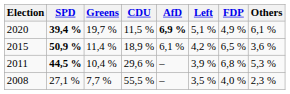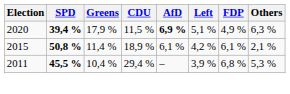 <table class="wikitable zebra">
 <tr class="hintergrundfarbe5">
 <th>Election</th>
 <th><a href='#'>SPD</a></th>
 <th><a href='#'>Greens</a></th>
 <th><a href='#'>CDU</a></th>
 <th><a href='#'>AfD</a></th>
 <th><a href='#'>Left</a></th>
 <th><a href='#'>FDP</a></th>
 <th>Others</th>
 </tr>
 <tr>
 <td>2020</td>
 <td><strong>39,4 %</strong></td>
-<td>19,7 %</td>
+<td>17,9 %</td>
 <td>11,5 %</td>
 <td><strong>6,9 %</strong></td>
 <td>5,1 %</td>
 <td>4,9 %</td>
-<td>6,1 %</td>
+<td>6,3 %</td>
 </tr>
 <tr>
 <td>2015</td>
-<td><strong>50,9 %</strong></td>
+<td><strong>50,8 %</strong></td>
 <td>11,4 %</td>
 <td>18,9 %</td>
 <td>6,1 %</td>
 <td>4,2 %</td>
-<td>6,5 %</td>
-<td>3,6 %</td>
+<td>6,1 %</td>
+<td>2,1 %</td>
 </tr>
 <tr>
 <td>2011</td>
-<td><strong>44,5 %</strong></td>
+<td><strong>45,5 %</strong></td>
 <td>10,4 %</td>
-<td>29,6 %</td>
+<td>29,4 %</td>
 <td>–</td>
 <td>3,9 %</td>
 <td>6,8 %</td>
 <td>5,3 %</td>
 </tr>
-<tr>
-<td>2008</td>
-<td>27,1 %</td>
-<td>7,7 %</td>
-<td>55,5 %</td>
-<td>–</td>
-<td>3,5 %</td>
-<td>4,0 %</td>
-<td>2,3 %</td>
-</tr>
 </table>
